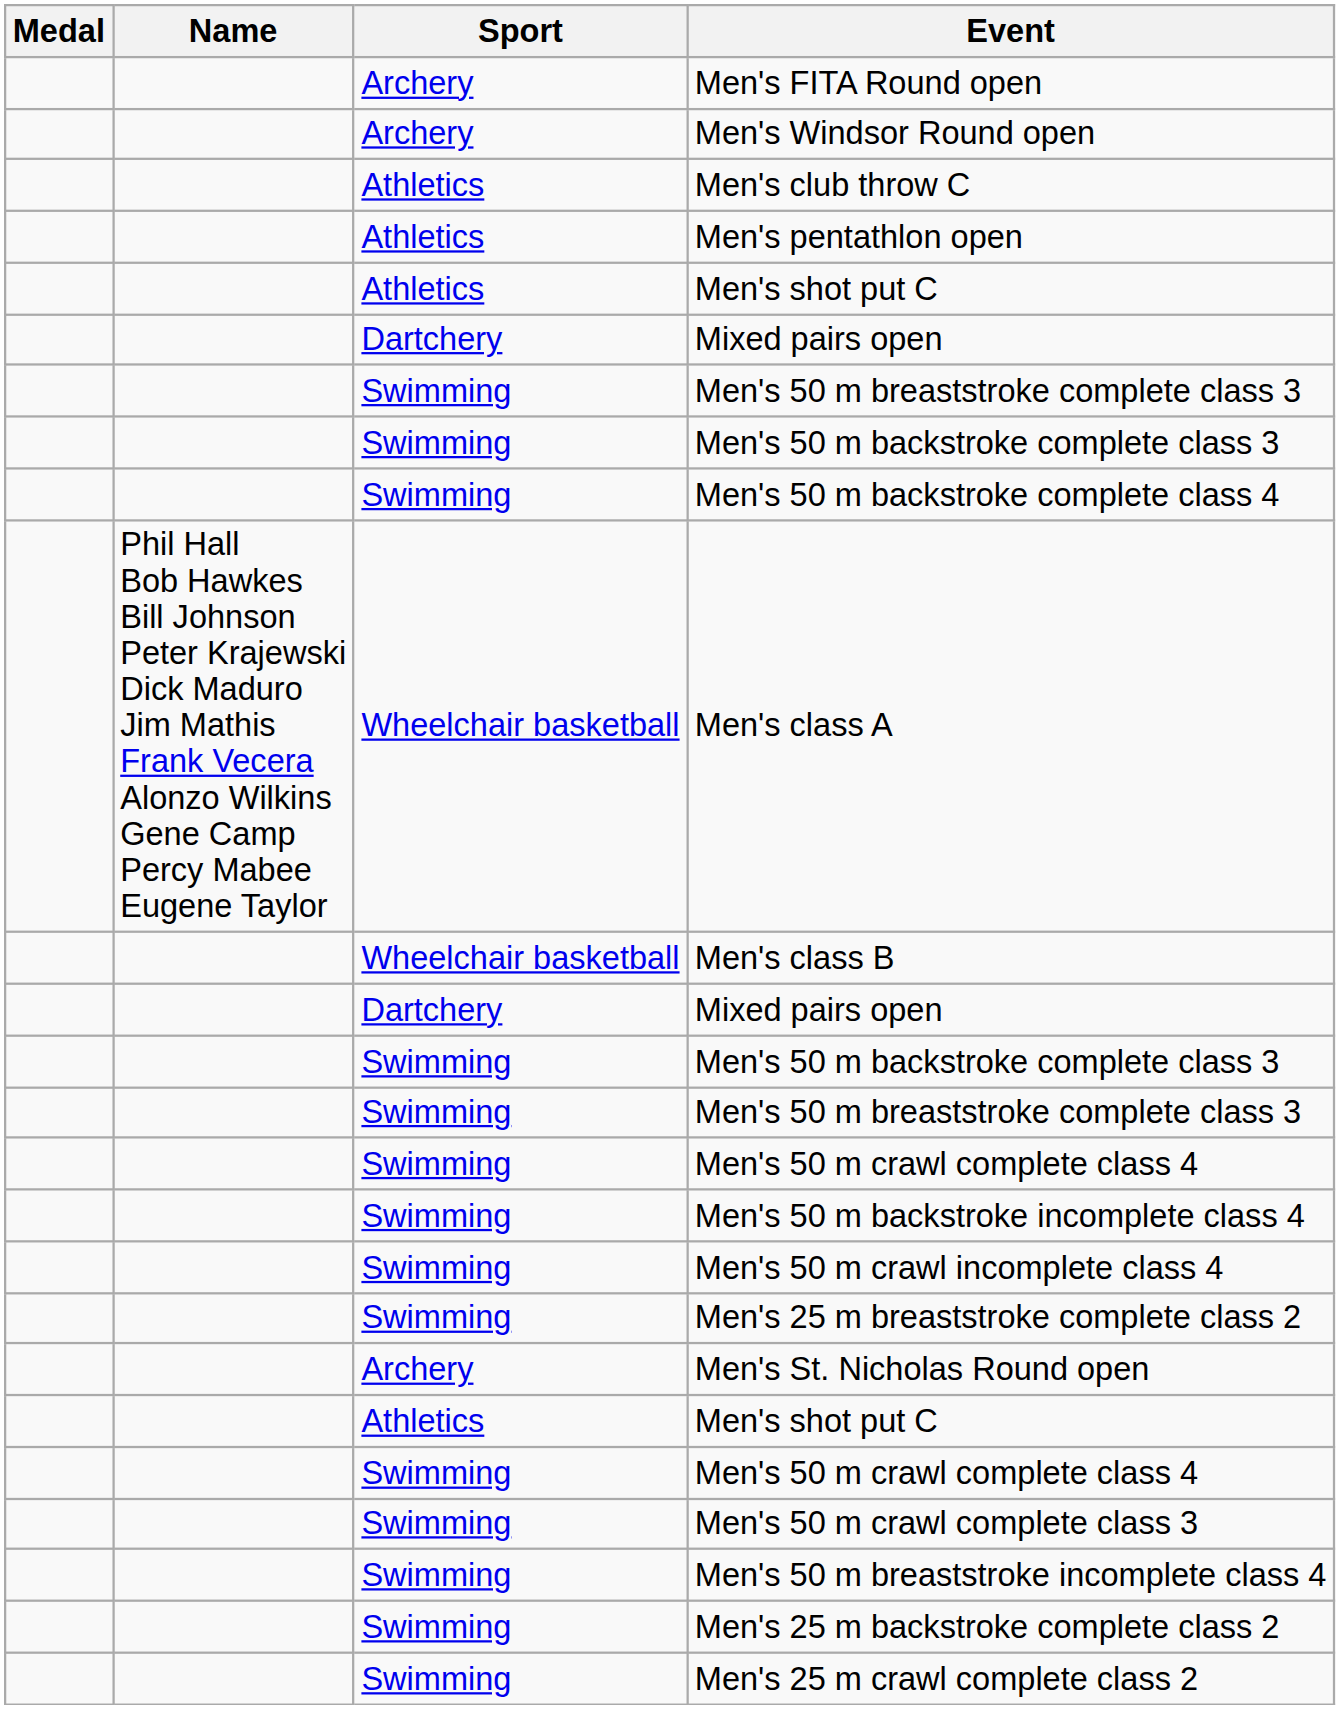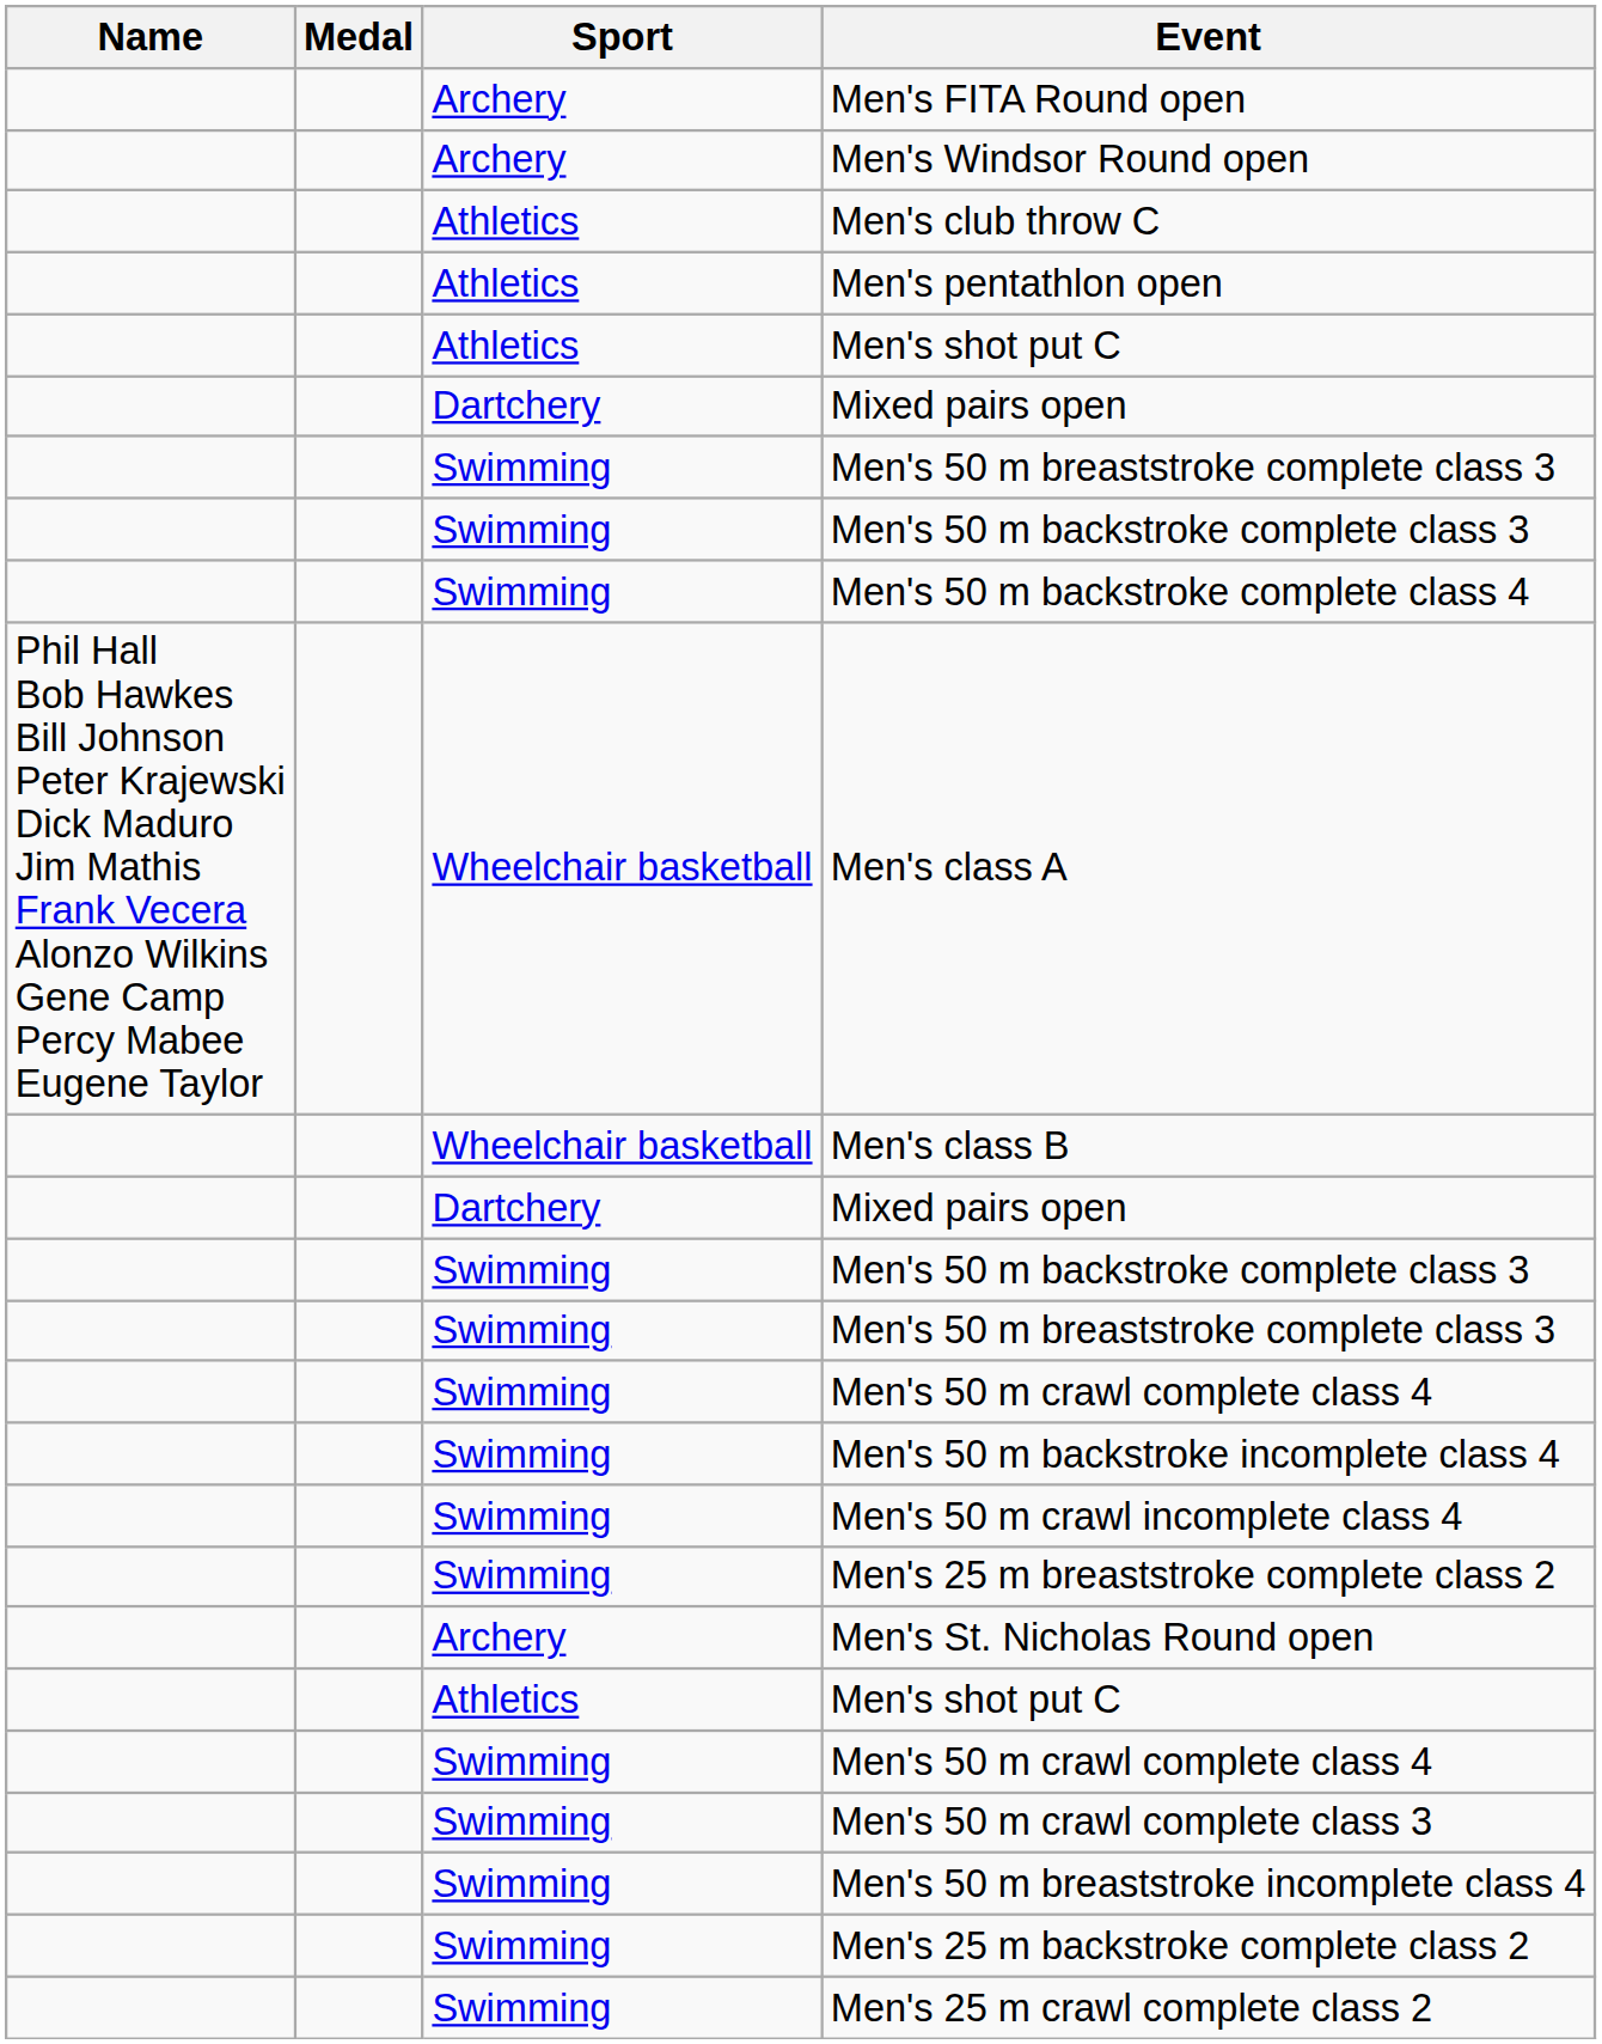 <table class="wikitable sortable" style="font-size:90%">
 <tr>
+<th>Name</th>
 <th>Medal</th>
-<th>Name</th>
 <th>Sport</th>
 <th>Event</th>
 </tr>
 <tr>
 <td></td>
 <td></td>
 <td><a href='#'>Archery</a></td>
 <td>Men's FITA Round open</td>
 </tr>
 <tr>
 <td></td>
 <td></td>
 <td><a href='#'>Archery</a></td>
 <td>Men's Windsor Round open</td>
 </tr>
 <tr>
 <td></td>
 <td></td>
 <td><a href='#'>Athletics</a></td>
 <td>Men's club throw C</td>
 </tr>
 <tr>
 <td></td>
 <td></td>
 <td><a href='#'>Athletics</a></td>
 <td>Men's pentathlon open</td>
 </tr>
 <tr>
 <td></td>
 <td></td>
 <td><a href='#'>Athletics</a></td>
 <td>Men's shot put C</td>
 </tr>
 <tr>
+<td><br></td>
 <td></td>
-<td><br></td>
 <td><a href='#'>Dartchery</a></td>
 <td>Mixed pairs open</td>
 </tr>
 <tr>
 <td></td>
 <td></td>
 <td><a href='#'>Swimming</a></td>
 <td>Men's 50 m breaststroke complete class 3</td>
 </tr>
 <tr>
 <td></td>
 <td></td>
 <td><a href='#'>Swimming</a></td>
 <td>Men's 50 m backstroke complete class 3</td>
 </tr>
 <tr>
 <td></td>
 <td></td>
 <td><a href='#'>Swimming</a></td>
 <td>Men's 50 m backstroke complete class 4</td>
 </tr>
 <tr>
+<td>Phil Hall<br>Bob Hawkes<br>Bill Johnson<br>Peter Krajewski<br>Dick Maduro<br>Jim Mathis<br><a href='#'>Frank Vecera</a><br>Alonzo Wilkins<br>Gene Camp<br>Percy Mabee<br>Eugene Taylor </td>
 <td></td>
-<td>Phil Hall<br>Bob Hawkes<br>Bill Johnson<br>Peter Krajewski<br>Dick Maduro<br>Jim Mathis<br><a href='#'>Frank Vecera</a><br>Alonzo Wilkins<br>Gene Camp<br>Percy Mabee<br>Eugene Taylor </td>
 <td><a href='#'>Wheelchair basketball</a></td>
 <td>Men's class A</td>
 </tr>
 <tr>
 <td></td>
 <td></td>
 <td><a href='#'>Wheelchair basketball</a></td>
 <td>Men's class B</td>
 </tr>
 <tr>
+<td><br></td>
 <td></td>
-<td><br></td>
 <td><a href='#'>Dartchery</a></td>
 <td>Mixed pairs open</td>
 </tr>
 <tr>
 <td></td>
 <td></td>
 <td><a href='#'>Swimming</a></td>
 <td>Men's 50 m backstroke complete class 3</td>
 </tr>
 <tr>
 <td></td>
 <td></td>
 <td><a href='#'>Swimming</a></td>
 <td>Men's 50 m breaststroke complete class 3</td>
 </tr>
 <tr>
 <td></td>
 <td></td>
 <td><a href='#'>Swimming</a></td>
 <td>Men's 50 m crawl complete class 4</td>
 </tr>
 <tr>
 <td></td>
 <td></td>
 <td><a href='#'>Swimming</a></td>
 <td>Men's 50 m backstroke incomplete class 4</td>
 </tr>
 <tr>
 <td></td>
 <td></td>
 <td><a href='#'>Swimming</a></td>
 <td>Men's 50 m crawl incomplete class 4</td>
 </tr>
 <tr>
 <td></td>
 <td></td>
 <td><a href='#'>Swimming</a></td>
 <td>Men's 25 m breaststroke complete class 2</td>
 </tr>
 <tr>
 <td></td>
 <td></td>
 <td><a href='#'>Archery</a></td>
 <td>Men's St. Nicholas Round open</td>
 </tr>
 <tr>
 <td></td>
 <td></td>
 <td><a href='#'>Athletics</a></td>
 <td>Men's shot put C</td>
 </tr>
 <tr>
 <td></td>
 <td></td>
 <td><a href='#'>Swimming</a></td>
 <td>Men's 50 m crawl complete class 4</td>
 </tr>
 <tr>
 <td></td>
 <td></td>
 <td><a href='#'>Swimming</a></td>
 <td>Men's 50 m crawl complete class 3</td>
 </tr>
 <tr>
 <td></td>
 <td></td>
 <td><a href='#'>Swimming</a></td>
 <td>Men's 50 m breaststroke incomplete class 4</td>
 </tr>
 <tr>
 <td></td>
 <td></td>
 <td><a href='#'>Swimming</a></td>
 <td>Men's 25 m backstroke complete class 2</td>
 </tr>
 <tr>
 <td></td>
 <td></td>
 <td><a href='#'>Swimming</a></td>
 <td>Men's 25 m crawl complete class 2</td>
 </tr>
 </table>
